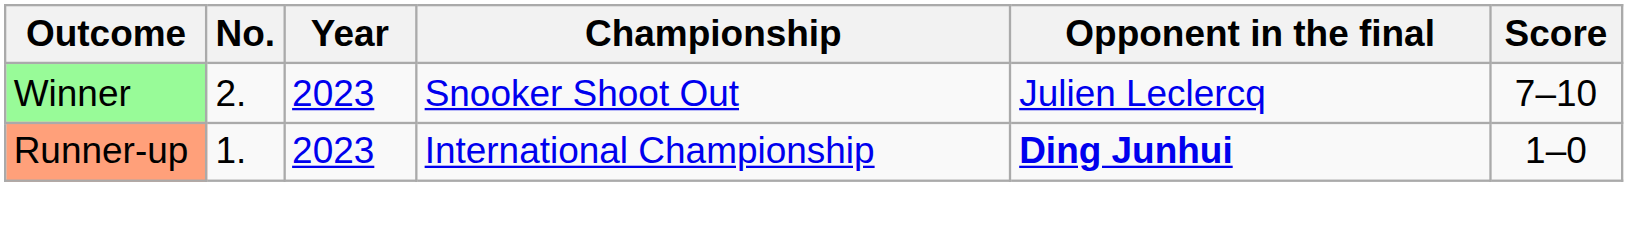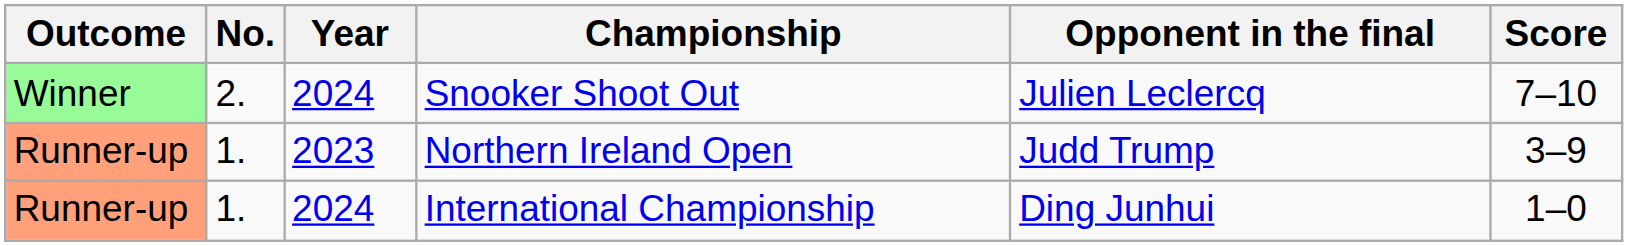 <table class="sortable wikitable">
 <tr>
 <th width="80">Outcome</th>
 <th width="20">No.</th>
 <th width="50">Year</th>
 <th width="250">Championship</th>
 <th width="200">Opponent in the final</th>
 <th width="50">Score</th>
 </tr>
 <tr>
 <td style="background:#98fb98;">Winner</td>
 <td>2.</td>
-<td><a href='#'>2023</a></td>
+<td><a href='#'>2024</a></td>
 <td><a href='#'>Snooker Shoot Out</a></td>
 <td> <a href='#'>Julien Leclercq</a></td>
 <td align="center">7–10</td>
 </tr>
 <tr>
 <td style="background:#ffa07a;">Runner-up</td>
 <td>1.</td>
 <td><a href='#'>2023</a></td>
+<td><a href='#'>Northern Ireland Open</a></td>
+<td> <a href='#'>Judd Trump</a></td>
+<td align="center">3–9</td>
+</tr>
+<tr>
+<td style="background:#ffa07a;">Runner-up</td>
+<td>1.</td>
+<td><a href='#'>2024</a></td>
 <td><a href='#'>International Championship</a></td>
-<td><strong> <a href='#'>Ding Junhui</a></strong></td>
+<td> <a href='#'>Ding Junhui</a></td>
 <td align="center">1–0</td>
 </tr>
 </table>
